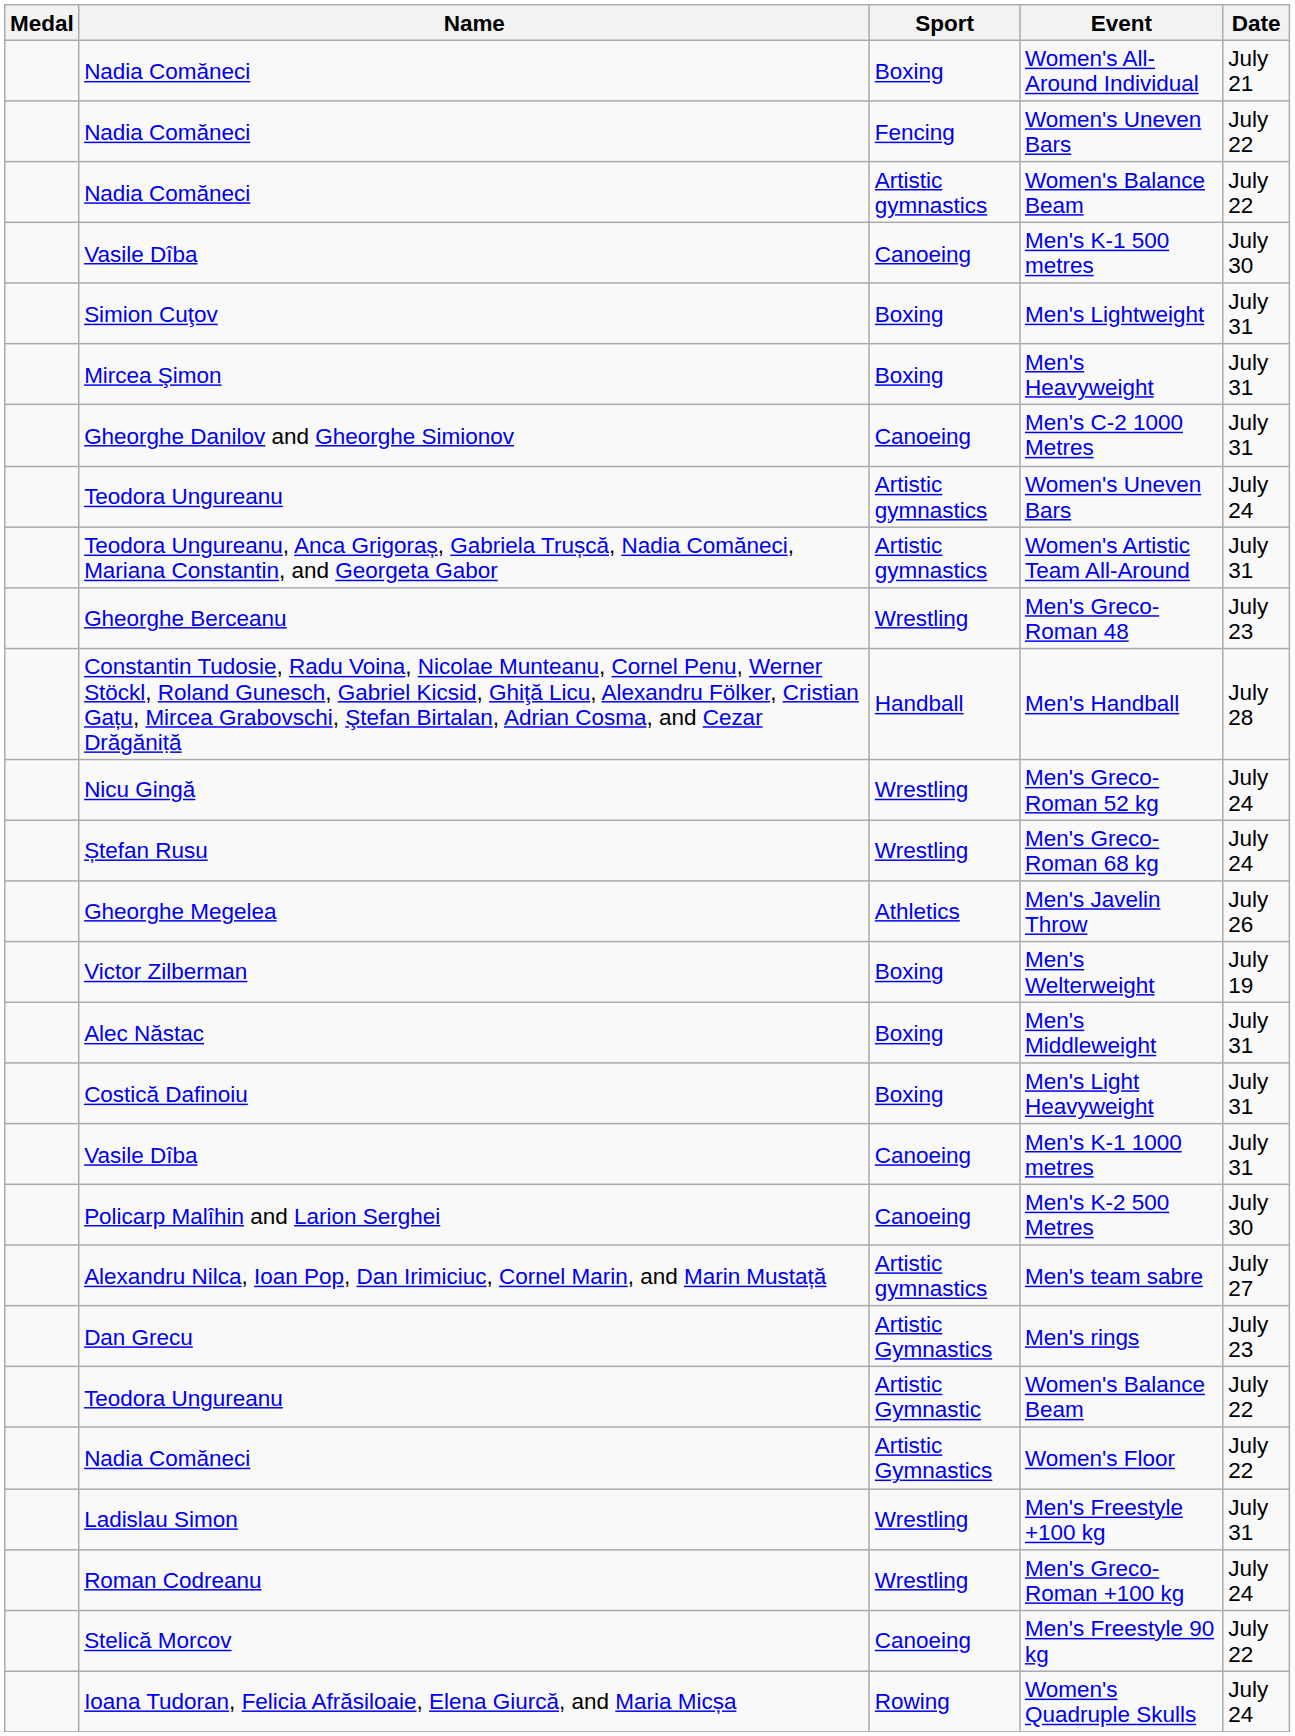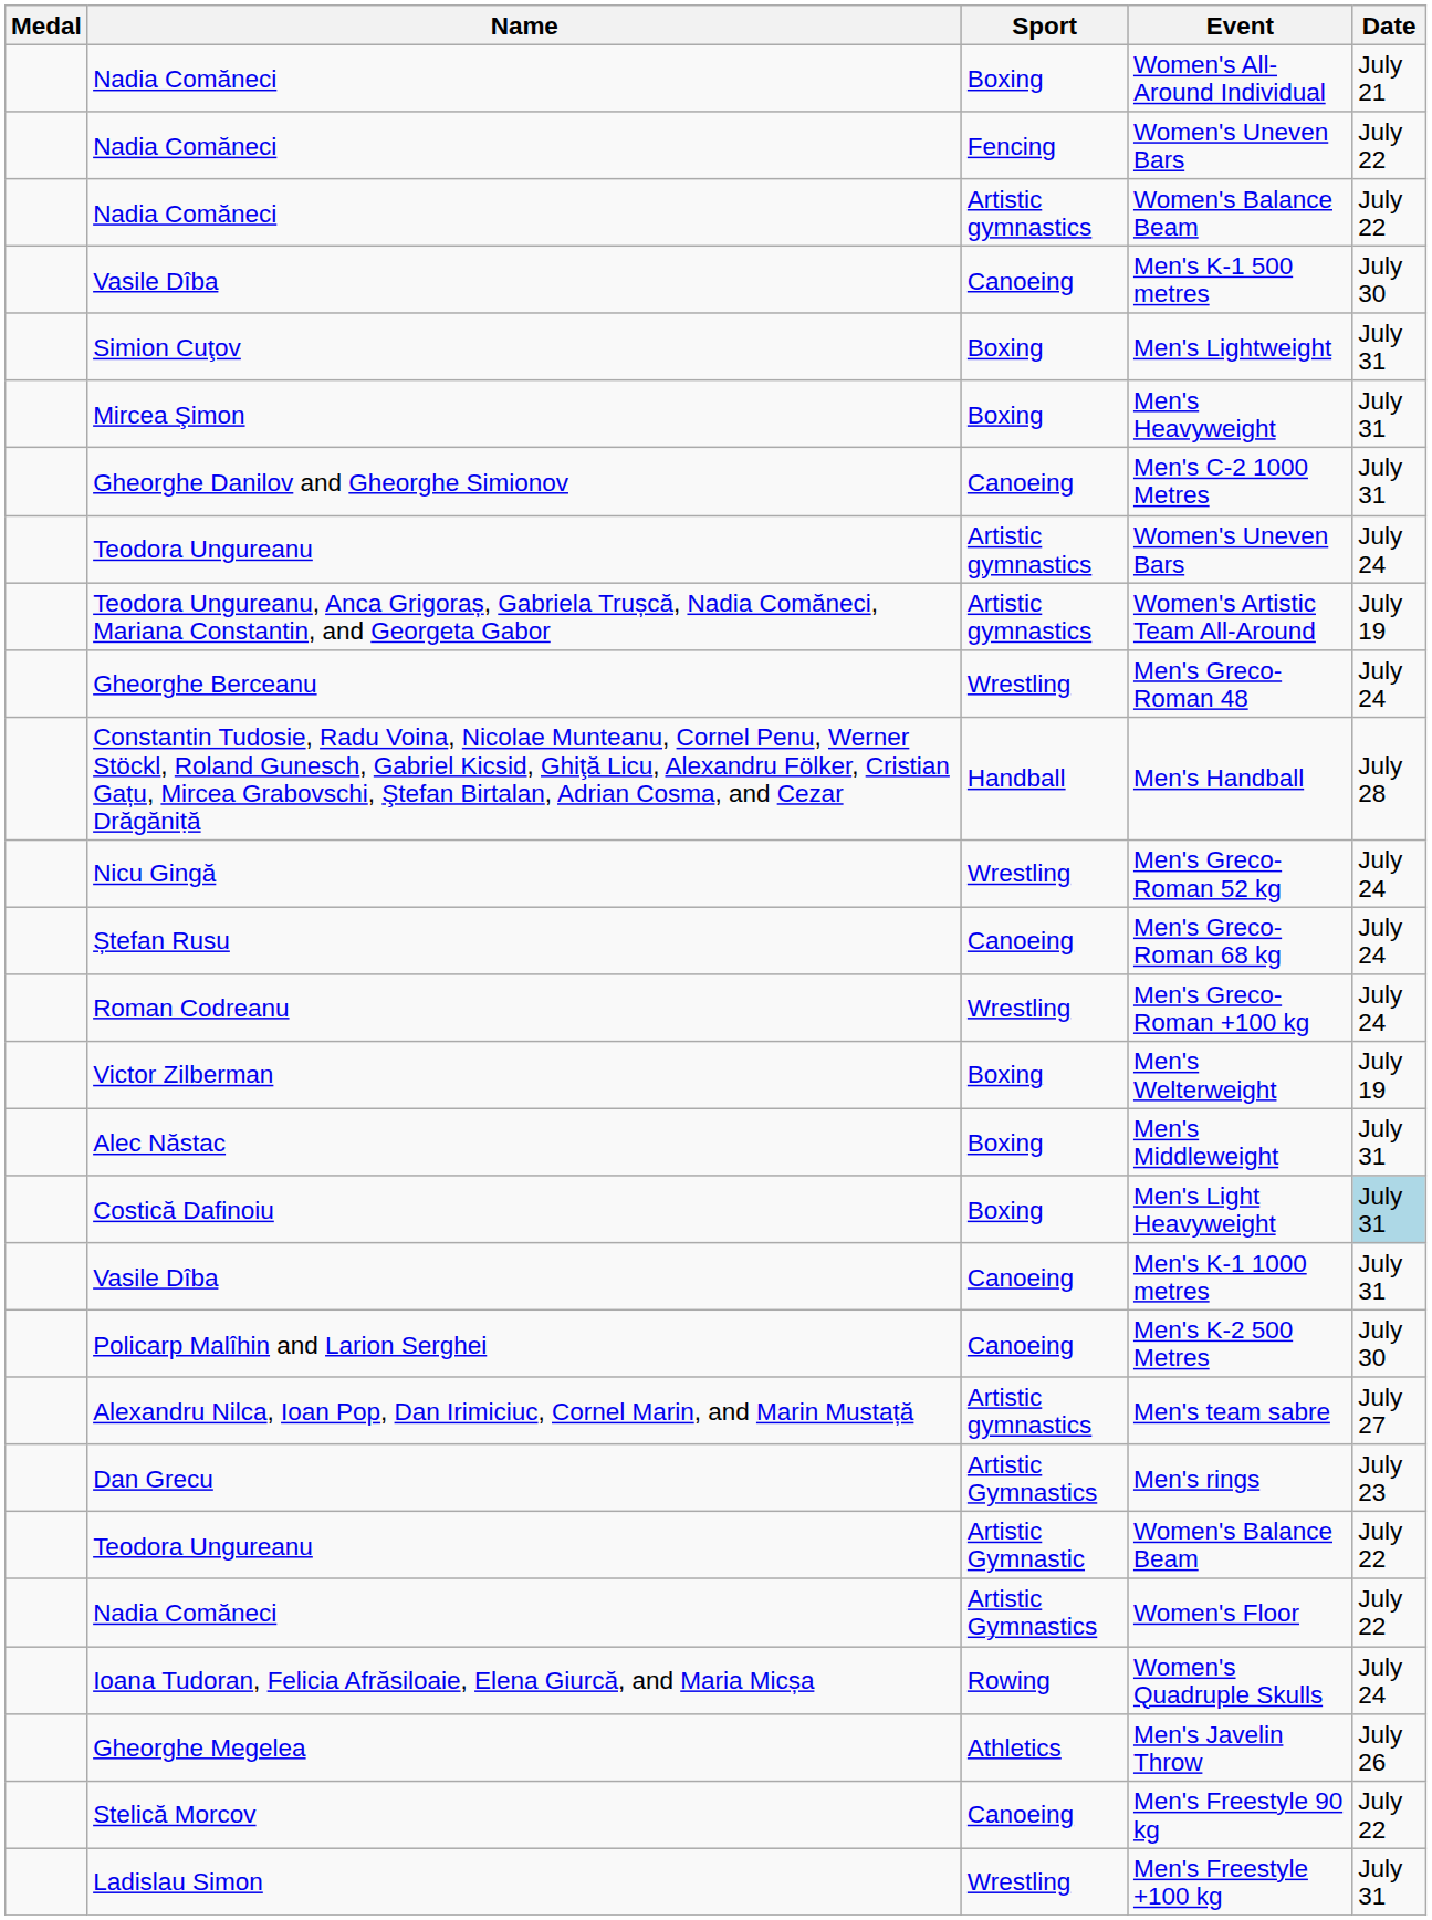 <table class="wikitable sortable" style="font-size:95%">
 <tr>
 <th>Medal</th>
 <th>Name</th>
 <th>Sport</th>
 <th>Event</th>
 <th>Date</th>
 </tr>
 <tr>
 <td></td>
 <td><a href='#'>Nadia Comăneci</a></td>
 <td><a href='#'>Boxing</a></td>
 <td><a href='#'>Women's All-Around Individual</a></td>
 <td>July 21</td>
 </tr>
 <tr>
 <td></td>
 <td><a href='#'>Nadia Comăneci</a></td>
 <td><a href='#'>Fencing</a></td>
 <td><a href='#'>Women's Uneven Bars</a></td>
 <td>July 22</td>
 </tr>
 <tr>
 <td></td>
 <td><a href='#'>Nadia Comăneci</a></td>
 <td><a href='#'>Artistic gymnastics</a></td>
 <td><a href='#'>Women's Balance Beam</a></td>
 <td>July 22</td>
 </tr>
 <tr>
 <td></td>
 <td><a href='#'>Vasile Dîba</a></td>
 <td><a href='#'>Canoeing</a></td>
 <td><a href='#'>Men's K-1 500 metres</a></td>
 <td>July 30</td>
 </tr>
 <tr>
 <td></td>
 <td><a href='#'>Simion Cuţov</a></td>
 <td><a href='#'>Boxing</a></td>
 <td><a href='#'>Men's Lightweight</a></td>
 <td>July 31</td>
 </tr>
 <tr>
 <td></td>
 <td><a href='#'>Mircea Şimon</a></td>
 <td><a href='#'>Boxing</a></td>
 <td><a href='#'>Men's Heavyweight</a></td>
 <td>July 31</td>
 </tr>
 <tr>
 <td></td>
 <td><a href='#'>Gheorghe Danilov</a> and <a href='#'>Gheorghe Simionov</a></td>
 <td><a href='#'>Canoeing</a></td>
 <td><a href='#'>Men's C-2 1000 Metres</a></td>
 <td>July 31</td>
 </tr>
 <tr>
 <td></td>
 <td><a href='#'>Teodora Ungureanu</a></td>
 <td><a href='#'>Artistic gymnastics</a></td>
 <td><a href='#'>Women's Uneven Bars</a></td>
 <td>July 24</td>
 </tr>
 <tr>
 <td></td>
 <td><a href='#'>Teodora Ungureanu</a>, <a href='#'>Anca Grigoraș</a>, <a href='#'>Gabriela Trușcă</a>, <a href='#'>Nadia Comăneci</a>, <a href='#'>Mariana Constantin</a>, and <a href='#'>Georgeta Gabor</a></td>
 <td><a href='#'>Artistic gymnastics</a></td>
 <td><a href='#'>Women's Artistic Team All-Around</a></td>
-<td>July 31</td>
+<td>July 19</td>
 </tr>
 <tr>
 <td></td>
 <td><a href='#'>Gheorghe Berceanu</a></td>
 <td><a href='#'>Wrestling</a></td>
 <td><a href='#'>Men's Greco-Roman 48</a></td>
-<td>July 23</td>
+<td>July 24</td>
 </tr>
 <tr>
 <td></td>
 <td><a href='#'>Constantin Tudosie</a>, <a href='#'>Radu Voina</a>, <a href='#'>Nicolae Munteanu</a>, <a href='#'>Cornel Penu</a>, <a href='#'>Werner Stöckl</a>, <a href='#'>Roland Gunesch</a>, <a href='#'>Gabriel Kicsid</a>, <a href='#'>Ghiţă Licu</a>, <a href='#'>Alexandru Fölker</a>, <a href='#'>Cristian Gațu</a>, <a href='#'>Mircea Grabovschi</a>, <a href='#'>Ştefan Birtalan</a>, <a href='#'>Adrian Cosma</a>, and <a href='#'>Cezar Drăgăniṭă</a></td>
 <td><a href='#'>Handball</a></td>
 <td><a href='#'>Men's Handball</a></td>
 <td>July 28</td>
 </tr>
 <tr>
 <td></td>
 <td><a href='#'>Nicu Gingă</a></td>
 <td><a href='#'>Wrestling</a></td>
 <td><a href='#'>Men's Greco-Roman 52 kg</a></td>
 <td>July 24</td>
 </tr>
 <tr>
 <td></td>
 <td><a href='#'>Ștefan Rusu</a></td>
-<td><a href='#'>Wrestling</a></td>
+<td><a href='#'>Canoeing</a></td>
 <td><a href='#'>Men's Greco-Roman 68 kg</a></td>
 <td>July 24</td>
 </tr>
 <tr>
 <td></td>
-<td><a href='#'>Gheorghe Megelea</a></td>
-<td><a href='#'>Athletics</a></td>
-<td><a href='#'>Men's Javelin Throw</a></td>
-<td>July 26</td>
+<td><a href='#'>Roman Codreanu</a></td>
+<td><a href='#'>Wrestling</a></td>
+<td><a href='#'>Men's Greco-Roman +100 kg</a></td>
+<td>July 24</td>
 </tr>
 <tr>
 <td></td>
 <td><a href='#'>Victor Zilberman</a></td>
 <td><a href='#'>Boxing</a></td>
 <td><a href='#'>Men's Welterweight</a></td>
 <td>July 19</td>
 </tr>
 <tr>
 <td></td>
 <td><a href='#'>Alec Năstac</a></td>
 <td><a href='#'>Boxing</a></td>
 <td><a href='#'>Men's Middleweight</a></td>
 <td>July 31</td>
 </tr>
 <tr>
 <td></td>
 <td><a href='#'>Costică Dafinoiu</a></td>
 <td><a href='#'>Boxing</a></td>
 <td><a href='#'>Men's Light Heavyweight</a></td>
-<td>July 31</td>
+<td style="background: lightblue;">July 31</td>
 </tr>
 <tr>
 <td></td>
 <td><a href='#'>Vasile Dîba</a></td>
 <td><a href='#'>Canoeing</a></td>
 <td><a href='#'>Men's K-1 1000 metres</a></td>
 <td>July 31</td>
 </tr>
 <tr>
 <td></td>
 <td><a href='#'>Policarp Malîhin</a> and <a href='#'>Larion Serghei</a></td>
 <td><a href='#'>Canoeing</a></td>
 <td><a href='#'>Men's K-2 500 Metres</a></td>
 <td>July 30</td>
 </tr>
 <tr>
 <td></td>
 <td><a href='#'>Alexandru Nilca</a>, <a href='#'>Ioan Pop</a>, <a href='#'>Dan Irimiciuc</a>, <a href='#'>Cornel Marin</a>, and <a href='#'>Marin Mustață</a></td>
 <td><a href='#'>Artistic gymnastics</a></td>
 <td><a href='#'>Men's team sabre</a></td>
 <td>July 27</td>
 </tr>
 <tr>
 <td></td>
 <td><a href='#'>Dan Grecu</a></td>
 <td><a href='#'>Artistic Gymnastics</a></td>
 <td><a href='#'>Men's rings</a></td>
 <td>July 23</td>
 </tr>
 <tr>
 <td></td>
 <td><a href='#'>Teodora Ungureanu</a></td>
 <td><a href='#'>Artistic Gymnastic</a></td>
 <td><a href='#'>Women's Balance Beam</a></td>
 <td>July 22</td>
 </tr>
 <tr>
 <td></td>
 <td><a href='#'>Nadia Comăneci</a></td>
 <td><a href='#'>Artistic Gymnastics</a></td>
 <td><a href='#'>Women's Floor</a></td>
 <td>July 22</td>
 </tr>
 <tr>
 <td></td>
-<td><a href='#'>Ladislau Simon</a></td>
-<td><a href='#'>Wrestling</a></td>
-<td><a href='#'>Men's Freestyle +100 kg</a></td>
-<td>July 31</td>
+<td><a href='#'>Ioana Tudoran</a>, <a href='#'>Felicia Afrăsiloaie</a>, <a href='#'>Elena Giurcă</a>, and <a href='#'>Maria Micșa</a></td>
+<td><a href='#'>Rowing</a></td>
+<td><a href='#'>Women's Quadruple Skulls</a></td>
+<td>July 24</td>
 </tr>
 <tr>
 <td></td>
-<td><a href='#'>Roman Codreanu</a></td>
-<td><a href='#'>Wrestling</a></td>
-<td><a href='#'>Men's Greco-Roman +100 kg</a></td>
-<td>July 24</td>
+<td><a href='#'>Gheorghe Megelea</a></td>
+<td><a href='#'>Athletics</a></td>
+<td><a href='#'>Men's Javelin Throw</a></td>
+<td>July 26</td>
 </tr>
 <tr>
 <td></td>
 <td><a href='#'>Stelică Morcov</a></td>
 <td><a href='#'>Canoeing</a></td>
 <td><a href='#'>Men's Freestyle 90 kg</a></td>
 <td>July 22</td>
 </tr>
 <tr>
 <td></td>
-<td><a href='#'>Ioana Tudoran</a>, <a href='#'>Felicia Afrăsiloaie</a>, <a href='#'>Elena Giurcă</a>, and <a href='#'>Maria Micșa</a></td>
-<td><a href='#'>Rowing</a></td>
-<td><a href='#'>Women's Quadruple Skulls</a></td>
-<td>July 24</td>
+<td><a href='#'>Ladislau Simon</a></td>
+<td><a href='#'>Wrestling</a></td>
+<td><a href='#'>Men's Freestyle +100 kg</a></td>
+<td>July 31</td>
 </tr>
 </table>
